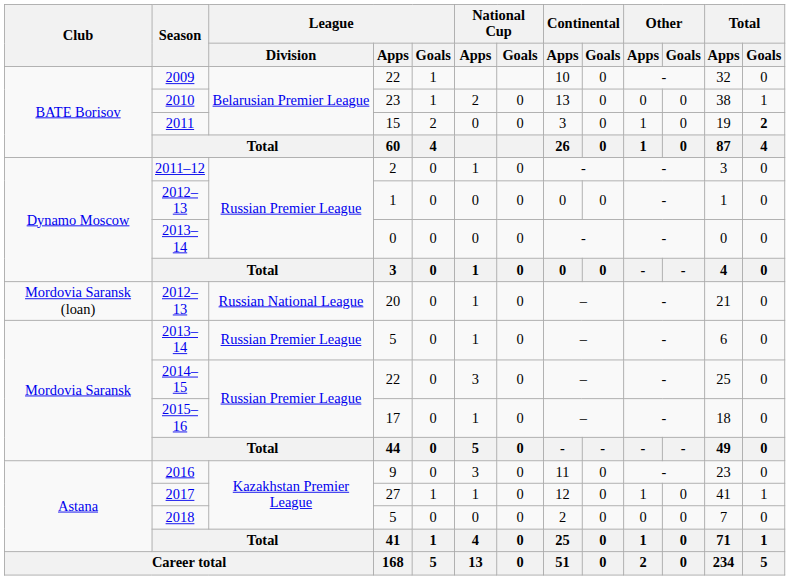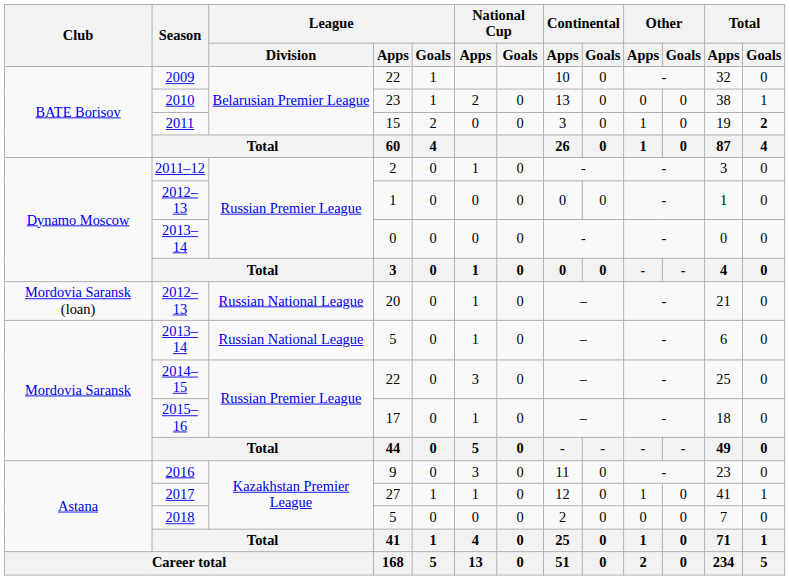 <table class="wikitable" style="text-align: center;">
 <tr>
 <th rowspan="2">Club</th>
 <th rowspan="2">Season</th>
 <th colspan="3">League</th>
 <th colspan="2">National Cup</th>
 <th colspan="2">Continental</th>
 <th colspan="2">Other</th>
 <th colspan="2">Total</th>
 </tr>
 <tr>
 <th>Division</th>
 <th>Apps</th>
 <th>Goals</th>
 <th>Apps</th>
 <th>Goals</th>
 <th>Apps</th>
 <th>Goals</th>
 <th>Apps</th>
 <th>Goals</th>
 <th>Apps</th>
 <th>Goals</th>
 </tr>
 <tr>
 <td rowspan="4" valign="center"><a href='#'>BATE Borisov</a></td>
 <td><a href='#'>2009</a></td>
 <td rowspan="3" valign="center"><a href='#'>Belarusian Premier League</a></td>
 <td>22</td>
 <td>1</td>
 <td></td>
 <td></td>
 <td>10</td>
 <td>0</td>
 <td colspan="2">-</td>
 <td>32</td>
 <td>0</td>
 </tr>
 <tr>
 <td><a href='#'>2010</a></td>
 <td>23</td>
 <td>1</td>
 <td>2</td>
 <td>0</td>
 <td>13</td>
 <td>0</td>
 <td>0</td>
 <td>0</td>
 <td>38</td>
 <td>1</td>
 </tr>
 <tr>
 <td><a href='#'>2011</a></td>
 <td>15</td>
 <td>2</td>
 <td>0</td>
 <td>0</td>
 <td>3</td>
 <td>0</td>
 <td>1</td>
 <td>0</td>
 <td>19</td>
 <td><strong>2</strong></td>
 </tr>
 <tr>
 <th colspan="2">Total</th>
 <th>60</th>
 <th>4</th>
 <th></th>
 <th></th>
 <th>26</th>
 <th>0</th>
 <th>1</th>
 <th>0</th>
 <th>87</th>
 <th>4</th>
 </tr>
 <tr>
 <td rowspan="4" valign="center"><a href='#'>Dynamo Moscow</a></td>
 <td><a href='#'>2011–12</a></td>
 <td rowspan="3" valign="center"><a href='#'>Russian Premier League</a></td>
 <td>2</td>
 <td>0</td>
 <td>1</td>
 <td>0</td>
 <td colspan="2">-</td>
 <td colspan="2">-</td>
 <td>3</td>
 <td>0</td>
 </tr>
 <tr>
 <td><a href='#'>2012–13</a></td>
 <td>1</td>
 <td>0</td>
 <td>0</td>
 <td>0</td>
 <td>0</td>
 <td>0</td>
 <td colspan="2">-</td>
 <td>1</td>
 <td>0</td>
 </tr>
 <tr>
 <td><a href='#'>2013–14</a></td>
 <td>0</td>
 <td>0</td>
 <td>0</td>
 <td>0</td>
 <td colspan="2">-</td>
 <td colspan="2">-</td>
 <td>0</td>
 <td>0</td>
 </tr>
 <tr>
 <th colspan="2">Total</th>
 <th>3</th>
 <th>0</th>
 <th>1</th>
 <th>0</th>
 <th>0</th>
 <th>0</th>
 <th>-</th>
 <th>-</th>
 <th>4</th>
 <th>0</th>
 </tr>
 <tr>
 <td valign="center"><a href='#'>Mordovia Saransk</a> (loan)</td>
 <td><a href='#'>2012–13</a></td>
 <td><a href='#'>Russian National League</a></td>
 <td>20</td>
 <td>0</td>
 <td>1</td>
 <td>0</td>
 <td colspan="2">–</td>
 <td colspan="2">-</td>
 <td>21</td>
 <td>0</td>
 </tr>
 <tr>
 <td rowspan="4" valign="center"><a href='#'>Mordovia Saransk</a></td>
 <td><a href='#'>2013–14</a></td>
-<td><a href='#'>Russian Premier League</a></td>
+<td><a href='#'>Russian National League</a></td>
 <td>5</td>
 <td>0</td>
 <td>1</td>
 <td>0</td>
 <td colspan="2">–</td>
 <td colspan="2">-</td>
 <td>6</td>
 <td>0</td>
 </tr>
 <tr>
 <td><a href='#'>2014–15</a></td>
 <td rowspan="2" valign="center"><a href='#'>Russian Premier League</a></td>
 <td>22</td>
 <td>0</td>
 <td>3</td>
 <td>0</td>
 <td colspan="2">–</td>
 <td colspan="2">-</td>
 <td>25</td>
 <td>0</td>
 </tr>
 <tr>
 <td><a href='#'>2015–16</a></td>
 <td>17</td>
 <td>0</td>
 <td>1</td>
 <td>0</td>
 <td colspan="2">–</td>
 <td colspan="2">-</td>
 <td>18</td>
 <td>0</td>
 </tr>
 <tr>
 <th colspan="2">Total</th>
 <th>44</th>
 <th>0</th>
 <th>5</th>
 <th>0</th>
 <th>-</th>
 <th>-</th>
 <th>-</th>
 <th>-</th>
 <th>49</th>
 <th>0</th>
 </tr>
 <tr>
 <td rowspan="4" valign="center"><a href='#'>Astana</a></td>
 <td><a href='#'>2016</a></td>
 <td rowspan="3" valign="center"><a href='#'>Kazakhstan Premier League</a></td>
 <td>9</td>
 <td>0</td>
 <td>3</td>
 <td>0</td>
 <td>11</td>
 <td>0</td>
 <td colspan="2">-</td>
 <td>23</td>
 <td>0</td>
 </tr>
 <tr>
 <td><a href='#'>2017</a></td>
 <td>27</td>
 <td>1</td>
 <td>1</td>
 <td>0</td>
 <td>12</td>
 <td>0</td>
 <td>1</td>
 <td>0</td>
 <td>41</td>
 <td>1</td>
 </tr>
 <tr>
 <td><a href='#'>2018</a></td>
 <td>5</td>
 <td>0</td>
 <td>0</td>
 <td>0</td>
 <td>2</td>
 <td>0</td>
 <td>0</td>
 <td>0</td>
 <td>7</td>
 <td>0</td>
 </tr>
 <tr>
 <th colspan="2">Total</th>
 <th>41</th>
 <th>1</th>
 <th>4</th>
 <th>0</th>
 <th>25</th>
 <th>0</th>
 <th>1</th>
 <th>0</th>
 <th>71</th>
 <th>1</th>
 </tr>
 <tr>
 <th colspan="3">Career total</th>
 <th>168</th>
 <th>5</th>
 <th>13</th>
 <th>0</th>
 <th>51</th>
 <th>0</th>
 <th>2</th>
 <th>0</th>
 <th>234</th>
 <th>5</th>
 </tr>
 </table>
